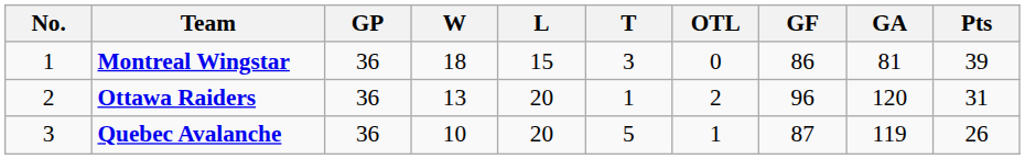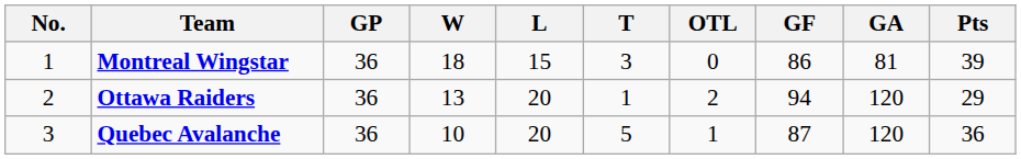 <table class="wikitable sortable">
 <tr>
 <th bgcolor="#DDDDFF" width="7.5%" title="Division rank">No.</th>
 <th bgcolor="#DDDDFF" width="20%">Team</th>
 <th bgcolor="#DDDDFF" width="7.5%" title="Games played" class="unsortable">GP</th>
 <th bgcolor="#DDDDFF" width="7.5%" title="Wins">W</th>
 <th bgcolor="#DDDDFF" width="7.5%" title="Losses">L</th>
 <th bgcolor="#DDDDFF" width="7.5%" title="Ties">T</th>
 <th bgcolor="#DDDDFF" width="7.5%" title="Overtime Losses">OTL</th>
 <th bgcolor="#DDDDFF" width="7.5%" title="Goals for">GF</th>
 <th bgcolor="#DDDDFF" width="7.5%" title="Goals against">GA</th>
 <th bgcolor="#DDDDFF" width="7.5%" title="Points">Pts</th>
 </tr>
 <tr align=center>
 <td>1</td>
 <td align=left><strong><a href='#'>Montreal Wingstar</a></strong></td>
 <td>36</td>
 <td>18</td>
 <td>15</td>
 <td>3</td>
 <td>0</td>
 <td>86</td>
 <td>81</td>
 <td>39</td>
 </tr>
 <tr align=center>
 <td>2</td>
 <td align=left><strong><a href='#'>Ottawa Raiders</a></strong></td>
 <td>36</td>
 <td>13</td>
 <td>20</td>
 <td>1</td>
 <td>2</td>
-<td>96</td>
+<td>94</td>
 <td>120</td>
-<td>31</td>
+<td>29</td>
 </tr>
 <tr align=center>
 <td>3</td>
 <td align=left><strong><a href='#'>Quebec Avalanche</a></strong></td>
 <td>36</td>
 <td>10</td>
 <td>20</td>
 <td>5</td>
 <td>1</td>
 <td>87</td>
-<td>119</td>
-<td>26</td>
+<td>120</td>
+<td>36</td>
 </tr>
 </table>
